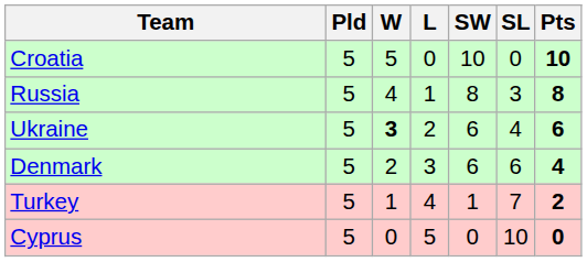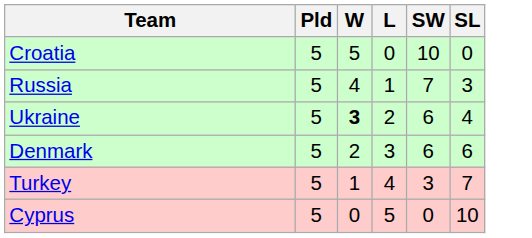 <table class=wikitable style="text-align:center">
 <tr>
 <th width=220>Team</th>
 <th width=20>Pld</th>
 <th width=20>W</th>
 <th width=20>L</th>
 <th width=20>SW</th>
 <th width=20>SL</th>
-<th width=20>Pts</th>
 </tr>
 <tr style="background:#cfc;">
 <td align=left> <a href='#'>Croatia</a></td>
 <td>5</td>
 <td>5</td>
 <td>0</td>
 <td>10</td>
 <td>0</td>
-<td><strong>10</strong></td>
 </tr>
 <tr style="background:#cfc;">
 <td align=left> <a href='#'>Russia</a></td>
 <td>5</td>
 <td>4</td>
 <td>1</td>
-<td>8</td>
+<td>7</td>
 <td>3</td>
-<td><strong>8</strong></td>
 </tr>
 <tr style="background:#cfc;">
 <td align=left> <a href='#'>Ukraine</a></td>
 <td>5</td>
 <td><strong>3</strong></td>
 <td>2</td>
 <td>6</td>
 <td>4</td>
-<td><strong>6</strong></td>
 </tr>
 <tr style="background:#cfc;">
 <td align=left> <a href='#'>Denmark</a></td>
 <td>5</td>
 <td>2</td>
 <td>3</td>
 <td>6</td>
 <td>6</td>
-<td><strong>4</strong></td>
 </tr>
 <tr style="background:#fcc;">
 <td align=left> <a href='#'>Turkey</a></td>
 <td>5</td>
 <td>1</td>
 <td>4</td>
-<td>1</td>
+<td>3</td>
 <td>7</td>
-<td><strong>2</strong></td>
 </tr>
 <tr style="background:#fcc;">
 <td align=left> <a href='#'>Cyprus</a></td>
 <td>5</td>
 <td>0</td>
 <td>5</td>
 <td>0</td>
 <td>10</td>
-<td><strong>0</strong></td>
 </tr>
 </table>
